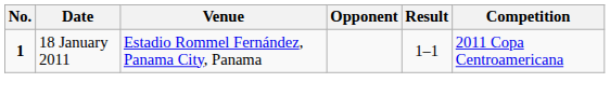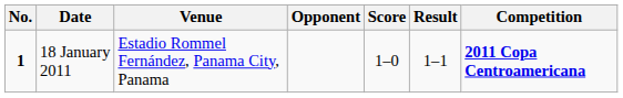 <table class="wikitable">
 <tr>
 <th scope="col">No.</th>
 <th scope="col">Date</th>
 <th scope="col">Venue</th>
 <th scope="col">Opponent</th>
+<th scope="col">Score</th>
 <th scope="col">Result</th>
 <th scope="col">Competition</th>
 </tr>
 <tr>
 <td align="center"><strong>1</strong></td>
 <td>18 January 2011</td>
 <td><a href='#'>Estadio Rommel Fernández</a>, <a href='#'>Panama City</a>, Panama</td>
 <td></td>
+<td align="center">1–0</td>
 <td align="center">1–1</td>
-<td><a href='#'>2011 Copa Centroamericana</a></td>
+<td><strong><a href='#'>2011 Copa Centroamericana</a></strong></td>
 </tr>
 </table>
